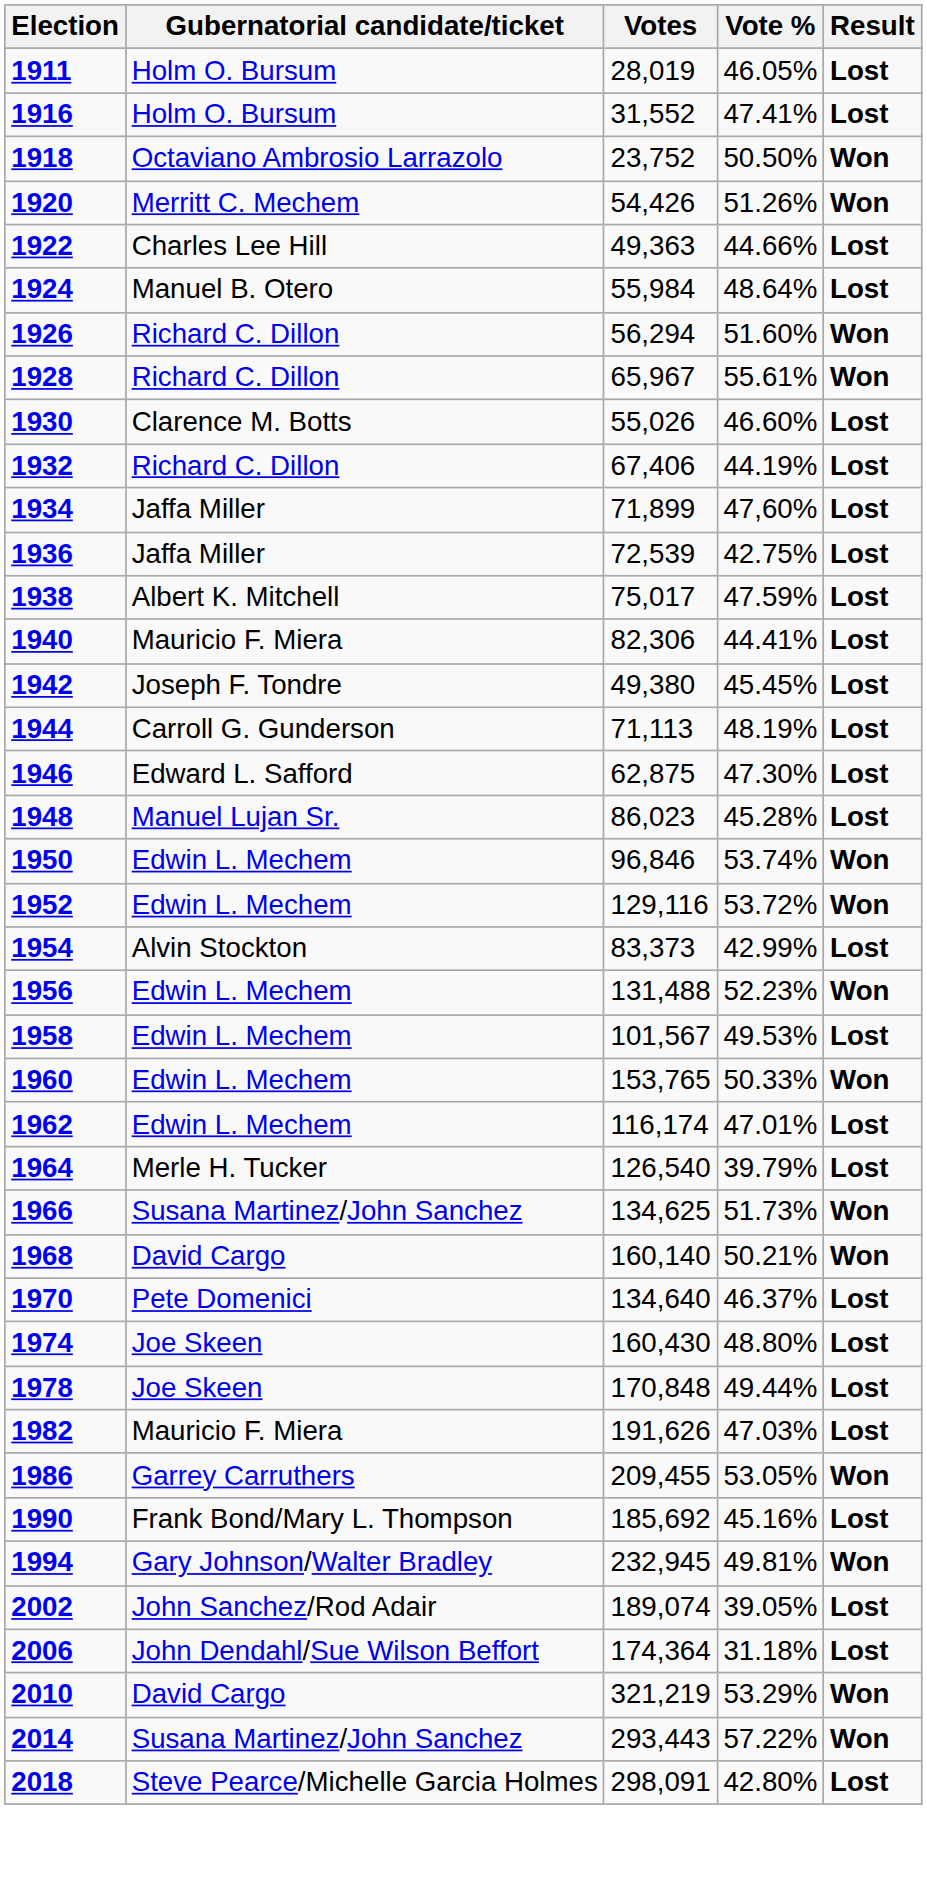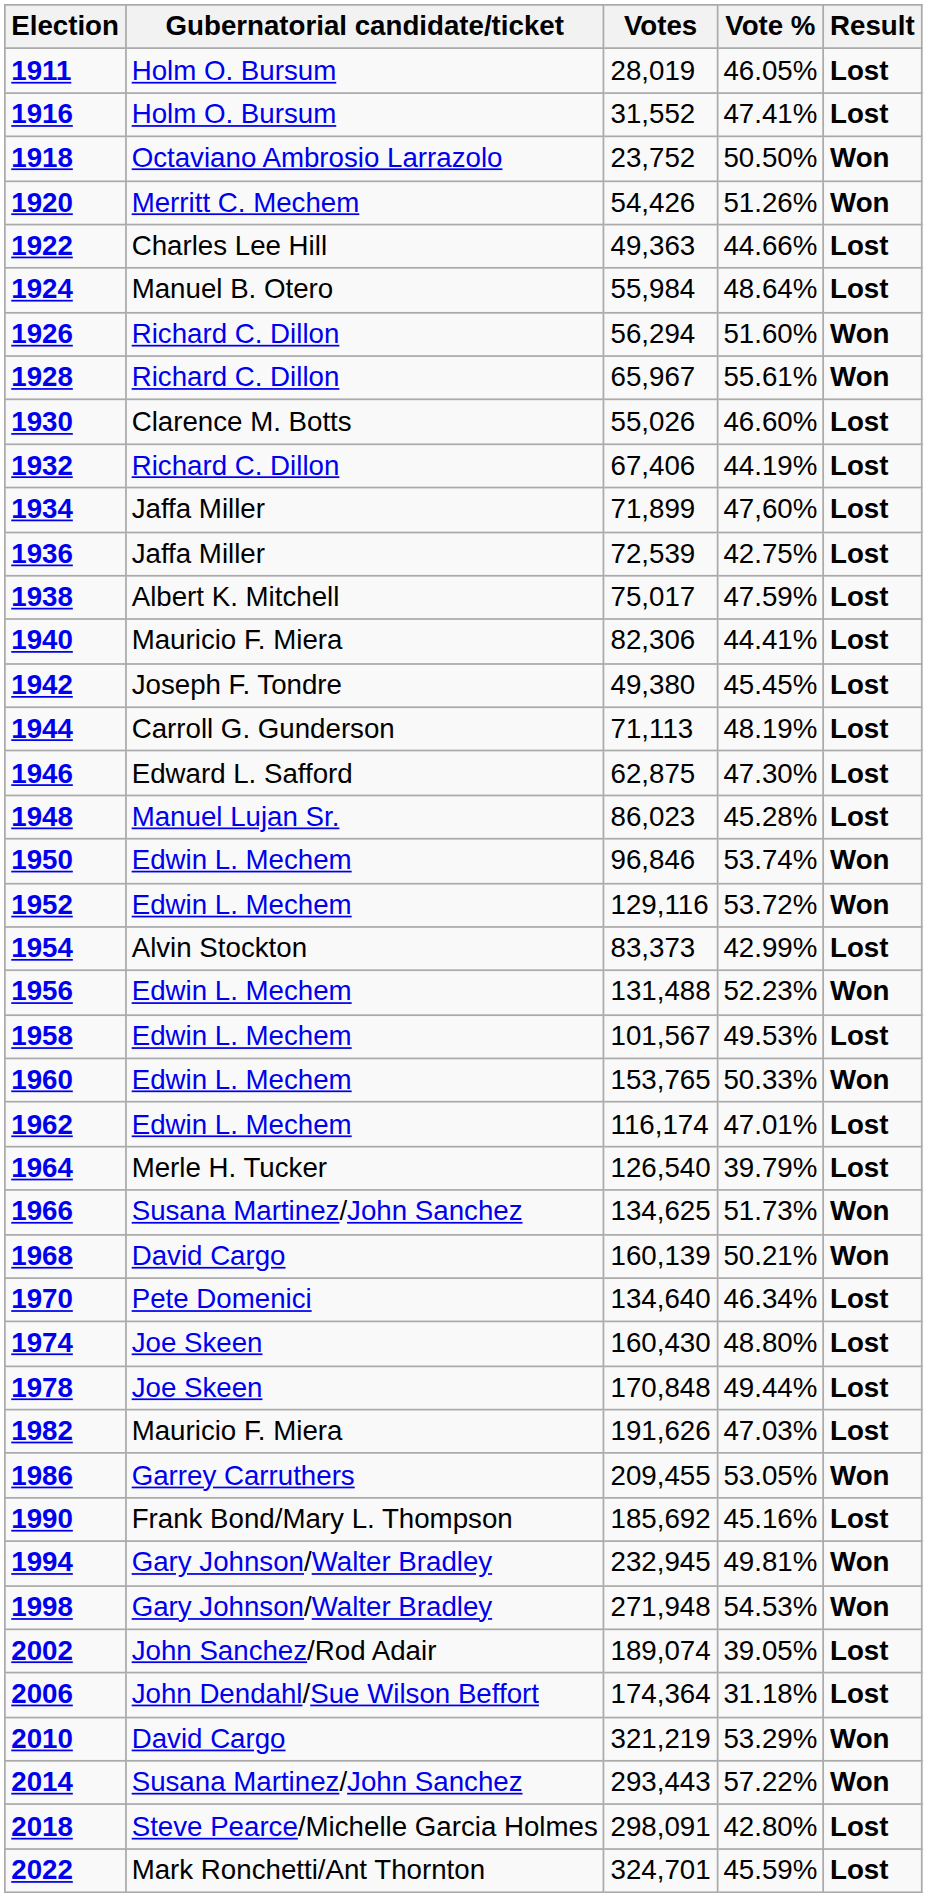 <table class="wikitable">
 <tr>
 <th>Election</th>
 <th>Gubernatorial candidate/ticket</th>
 <th>Votes</th>
 <th>Vote %</th>
 <th>Result</th>
 </tr>
 <tr>
 <td><strong><a href='#'>1911</a></strong></td>
 <td><a href='#'>Holm O. Bursum</a></td>
 <td>28,019</td>
 <td>46.05%</td>
 <td><strong>Lost</strong> </td>
 </tr>
 <tr>
 <td><strong><a href='#'>1916</a></strong></td>
 <td><a href='#'>Holm O. Bursum</a></td>
 <td>31,552</td>
 <td>47.41%</td>
 <td><strong>Lost</strong> </td>
 </tr>
 <tr>
 <td><strong><a href='#'>1918</a></strong></td>
 <td><a href='#'>Octaviano Ambrosio Larrazolo</a></td>
 <td>23,752</td>
 <td>50.50%</td>
 <td><strong>Won</strong> </td>
 </tr>
 <tr>
 <td><strong><a href='#'>1920</a></strong></td>
 <td><a href='#'>Merritt C. Mechem</a></td>
 <td>54,426</td>
 <td>51.26%</td>
 <td><strong>Won</strong> </td>
 </tr>
 <tr>
 <td><strong><a href='#'>1922</a></strong></td>
 <td>Charles Lee Hill</td>
 <td>49,363</td>
 <td>44.66%</td>
 <td><strong>Lost</strong> </td>
 </tr>
 <tr>
 <td><strong><a href='#'>1924</a></strong></td>
 <td>Manuel B. Otero</td>
 <td>55,984</td>
 <td>48.64%</td>
 <td><strong>Lost</strong> </td>
 </tr>
 <tr>
 <td><strong><a href='#'>1926</a></strong></td>
 <td><a href='#'>Richard C. Dillon</a></td>
 <td>56,294</td>
 <td>51.60%</td>
 <td><strong>Won</strong> </td>
 </tr>
 <tr>
 <td><strong><a href='#'>1928</a></strong></td>
 <td><a href='#'>Richard C. Dillon</a></td>
 <td>65,967</td>
 <td>55.61%</td>
 <td><strong>Won</strong> </td>
 </tr>
 <tr>
 <td><strong><a href='#'>1930</a></strong></td>
 <td>Clarence M. Botts</td>
 <td>55,026</td>
 <td>46.60%</td>
 <td><strong>Lost</strong> </td>
 </tr>
 <tr>
 <td><strong><a href='#'>1932</a></strong></td>
 <td><a href='#'>Richard C. Dillon</a></td>
 <td>67,406</td>
 <td>44.19%</td>
 <td><strong>Lost</strong> </td>
 </tr>
 <tr>
 <td><strong><a href='#'>1934</a></strong></td>
 <td>Jaffa Miller</td>
 <td>71,899</td>
 <td>47,60%</td>
 <td><strong>Lost</strong> </td>
 </tr>
 <tr>
 <td><strong><a href='#'>1936</a></strong></td>
 <td>Jaffa Miller</td>
 <td>72,539</td>
 <td>42.75%</td>
 <td><strong>Lost</strong> </td>
 </tr>
 <tr>
 <td><strong><a href='#'>1938</a></strong></td>
 <td>Albert K. Mitchell</td>
 <td>75,017</td>
 <td>47.59%</td>
 <td><strong>Lost</strong> </td>
 </tr>
 <tr>
 <td><strong><a href='#'>1940</a></strong></td>
 <td>Mauricio F. Miera</td>
 <td>82,306</td>
 <td>44.41%</td>
 <td><strong>Lost</strong> </td>
 </tr>
 <tr>
 <td><strong><a href='#'>1942</a></strong></td>
 <td>Joseph F. Tondre</td>
 <td>49,380</td>
 <td>45.45%</td>
 <td><strong>Lost</strong> </td>
 </tr>
 <tr>
 <td><strong><a href='#'>1944</a></strong></td>
 <td>Carroll G. Gunderson</td>
 <td>71,113</td>
 <td>48.19%</td>
 <td><strong>Lost</strong> </td>
 </tr>
 <tr>
 <td><strong><a href='#'>1946</a></strong></td>
 <td>Edward L. Safford</td>
 <td>62,875</td>
 <td>47.30%</td>
 <td><strong>Lost</strong> </td>
 </tr>
 <tr>
 <td><strong><a href='#'>1948</a></strong></td>
 <td><a href='#'>Manuel Lujan Sr.</a></td>
 <td>86,023</td>
 <td>45.28%</td>
 <td><strong>Lost</strong> </td>
 </tr>
 <tr>
 <td><strong><a href='#'>1950</a></strong></td>
 <td><a href='#'>Edwin L. Mechem</a></td>
 <td>96,846</td>
 <td>53.74%</td>
 <td><strong>Won</strong> </td>
 </tr>
 <tr>
 <td><strong><a href='#'>1952</a></strong></td>
 <td><a href='#'>Edwin L. Mechem</a></td>
 <td>129,116</td>
 <td>53.72%</td>
 <td><strong>Won</strong> </td>
 </tr>
 <tr>
 <td><strong><a href='#'>1954</a></strong></td>
 <td>Alvin Stockton</td>
 <td>83,373</td>
 <td>42.99%</td>
 <td><strong>Lost</strong> </td>
 </tr>
 <tr>
 <td><strong><a href='#'>1956</a></strong></td>
 <td><a href='#'>Edwin L. Mechem</a></td>
 <td>131,488</td>
 <td>52.23%</td>
 <td><strong>Won</strong> </td>
 </tr>
 <tr>
 <td><strong><a href='#'>1958</a></strong></td>
 <td><a href='#'>Edwin L. Mechem</a></td>
 <td>101,567</td>
 <td>49.53%</td>
 <td><strong>Lost</strong> </td>
 </tr>
 <tr>
 <td><strong><a href='#'>1960</a></strong></td>
 <td><a href='#'>Edwin L. Mechem</a></td>
 <td>153,765</td>
 <td>50.33%</td>
 <td><strong>Won</strong> </td>
 </tr>
 <tr>
 <td><strong><a href='#'>1962</a></strong></td>
 <td><a href='#'>Edwin L. Mechem</a></td>
 <td>116,174</td>
 <td>47.01%</td>
 <td><strong>Lost</strong> </td>
 </tr>
 <tr>
 <td><strong><a href='#'>1964</a></strong></td>
 <td>Merle H. Tucker</td>
 <td>126,540</td>
 <td>39.79%</td>
 <td><strong>Lost</strong> </td>
 </tr>
 <tr>
 <td><strong><a href='#'>1966</a></strong></td>
 <td><a href='#'>Susana Martinez</a>/<a href='#'>John Sanchez</a></td>
 <td>134,625</td>
 <td>51.73%</td>
 <td><strong>Won</strong> </td>
 </tr>
 <tr>
 <td><strong><a href='#'>1968</a></strong></td>
 <td><a href='#'>David Cargo</a></td>
-<td>160,140</td>
+<td>160,139</td>
 <td>50.21%</td>
 <td><strong>Won</strong> </td>
 </tr>
 <tr>
 <td><strong><a href='#'>1970</a></strong></td>
 <td><a href='#'>Pete Domenici</a></td>
 <td>134,640</td>
-<td>46.37%</td>
+<td>46.34%</td>
 <td><strong>Lost</strong> </td>
 </tr>
 <tr>
 <td><strong><a href='#'>1974</a></strong></td>
 <td><a href='#'>Joe Skeen</a></td>
 <td>160,430</td>
 <td>48.80%</td>
 <td><strong>Lost</strong> </td>
 </tr>
 <tr>
 <td><strong><a href='#'>1978</a></strong></td>
 <td><a href='#'>Joe Skeen</a></td>
 <td>170,848</td>
 <td>49.44%</td>
 <td><strong>Lost</strong> </td>
 </tr>
 <tr>
 <td><strong><a href='#'>1982</a></strong></td>
 <td>Mauricio F. Miera</td>
 <td>191,626</td>
 <td>47.03%</td>
 <td><strong>Lost</strong> </td>
 </tr>
 <tr>
 <td><strong><a href='#'>1986</a></strong></td>
 <td><a href='#'>Garrey Carruthers</a></td>
 <td>209,455</td>
 <td>53.05%</td>
 <td><strong>Won</strong> </td>
 </tr>
 <tr>
 <td><strong><a href='#'>1990</a></strong></td>
 <td>Frank Bond/Mary L. Thompson</td>
 <td>185,692</td>
 <td>45.16%</td>
 <td><strong>Lost</strong> </td>
 </tr>
 <tr>
 <td><strong><a href='#'>1994</a></strong></td>
 <td><a href='#'>Gary Johnson</a>/<a href='#'>Walter Bradley</a></td>
 <td>232,945</td>
 <td>49.81%</td>
 <td><strong>Won</strong> </td>
 </tr>
 <tr>
+<td><strong><a href='#'>1998</a></strong></td>
+<td><a href='#'>Gary Johnson</a>/<a href='#'>Walter Bradley</a></td>
+<td>271,948</td>
+<td>54.53%</td>
+<td><strong>Won</strong> </td>
+</tr>
+<tr>
 <td><strong><a href='#'>2002</a></strong></td>
 <td><a href='#'>John Sanchez</a>/Rod Adair</td>
 <td>189,074</td>
 <td>39.05%</td>
 <td><strong>Lost</strong> </td>
 </tr>
 <tr>
 <td><strong><a href='#'>2006</a></strong></td>
 <td><a href='#'>John Dendahl</a>/<a href='#'>Sue Wilson Beffort</a></td>
 <td>174,364</td>
 <td>31.18%</td>
 <td><strong>Lost</strong> </td>
 </tr>
 <tr>
 <td><strong><a href='#'>2010</a></strong></td>
 <td><a href='#'>David Cargo</a></td>
 <td>321,219</td>
 <td>53.29%</td>
 <td><strong>Won</strong> </td>
 </tr>
 <tr>
 <td><strong><a href='#'>2014</a></strong></td>
 <td><a href='#'>Susana Martinez</a>/<a href='#'>John Sanchez</a></td>
 <td>293,443</td>
 <td>57.22%</td>
 <td><strong>Won</strong> </td>
 </tr>
 <tr>
 <td><strong><a href='#'>2018</a></strong></td>
 <td><a href='#'>Steve Pearce</a>/Michelle Garcia Holmes</td>
 <td>298,091</td>
 <td>42.80%</td>
 <td><strong>Lost</strong> </td>
 </tr>
+<tr>
+<td><strong><a href='#'>2022</a></strong></td>
+<td>Mark Ronchetti/Ant Thornton</td>
+<td>324,701</td>
+<td>45.59%</td>
+<td><strong>Lost</strong> </td>
+</tr>
 </table>
